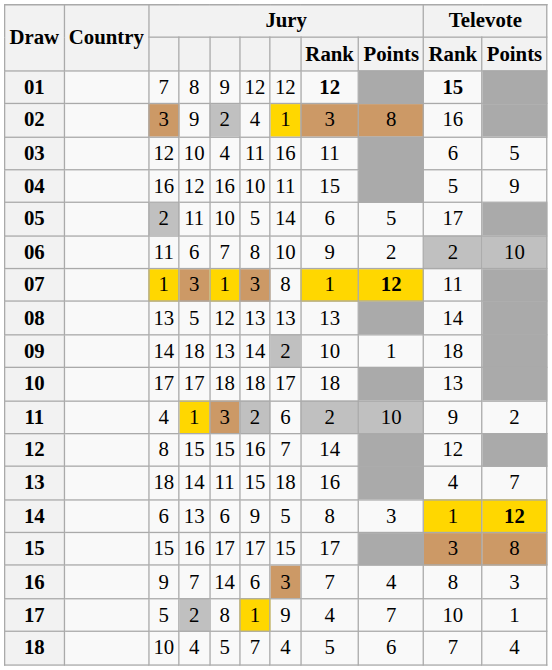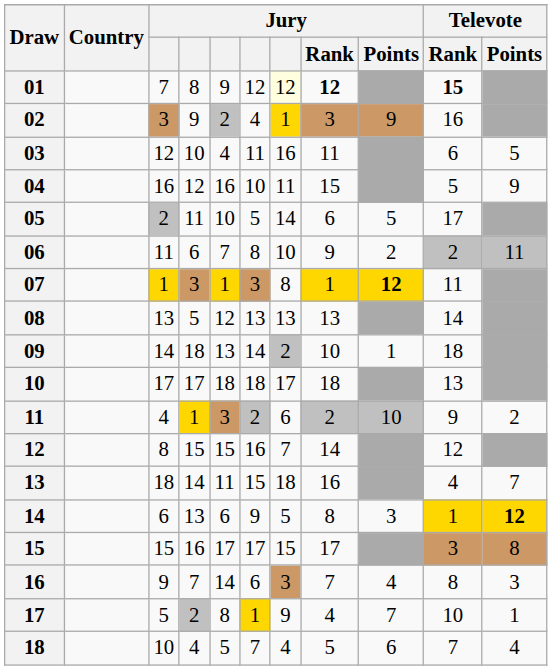 <table class="sortable wikitable collapsible plainrowheaders" style="text-align:center;">
 <tr>
 </tr>
 <tr>
 <th scope="col" rowspan="2">Draw</th>
 <th scope="col" rowspan="2">Country</th>
 <th scope="col" colspan="7">Jury</th>
 <th scope="col" colspan="2">Televote</th>
 </tr>
 <tr>
 <th scope="col"><small></small></th>
 <th scope="col"><small></small></th>
 <th scope="col"><small></small></th>
 <th scope="col"><small></small></th>
 <th scope="col"><small></small></th>
 <th scope="col">Rank</th>
 <th scope="col">Points</th>
 <th scope="col">Rank</th>
 <th scope="col">Points</th>
 </tr>
 <tr>
 <th scope="row" style="text-align:center;">01</th>
 <td style="text-align:left;"></td>
 <td>7</td>
 <td>8</td>
 <td>9</td>
 <td>12</td>
-<td>12</td>
+<td style="background: lightyellow;">12</td>
 <td><strong>12</strong></td>
 <td style="background:#AAAAAA;"></td>
 <td><strong>15</strong></td>
 <td style="background:#AAAAAA;"></td>
 </tr>
 <tr>
 <th scope="row" style="text-align:center;">02</th>
 <td style="text-align:left;"></td>
 <td style="background:#CC9966;">3</td>
 <td>9</td>
 <td style="background:silver;">2</td>
 <td>4</td>
 <td style="background:gold;">1</td>
 <td style="background:#CC9966;">3</td>
-<td style="background:#CC9966;">8</td>
+<td style="background:#CC9966;">9</td>
 <td>16</td>
 <td style="background:#AAAAAA;"></td>
 </tr>
 <tr>
 <th scope="row" style="text-align:center;">03</th>
 <td style="text-align:left;"></td>
 <td>12</td>
 <td>10</td>
 <td>4</td>
 <td>11</td>
 <td>16</td>
 <td>11</td>
 <td style="background:#AAAAAA;"></td>
 <td>6</td>
 <td>5</td>
 </tr>
 <tr>
 <th scope="row" style="text-align:center;">04</th>
 <td style="text-align:left;"></td>
 <td>16</td>
 <td>12</td>
 <td>16</td>
 <td>10</td>
 <td>11</td>
 <td>15</td>
 <td style="background:#AAAAAA;"></td>
 <td>5</td>
 <td>9</td>
 </tr>
 <tr>
 <th scope="row" style="text-align:center;">05</th>
 <td style="text-align:left;"></td>
 <td style="background:silver;">2</td>
 <td>11</td>
 <td>10</td>
 <td>5</td>
 <td>14</td>
 <td>6</td>
 <td>5</td>
 <td>17</td>
 <td style="background:#AAAAAA;"></td>
 </tr>
 <tr>
 <th scope="row" style="text-align:center;">06</th>
 <td style="text-align:left;"></td>
 <td>11</td>
 <td>6</td>
 <td>7</td>
 <td>8</td>
 <td>10</td>
 <td>9</td>
 <td>2</td>
 <td style="background:silver;">2</td>
-<td style="background:silver;">10</td>
+<td style="background:silver;">11</td>
 </tr>
 <tr>
 <th scope="row" style="text-align:center;">07</th>
 <td style="text-align:left;"></td>
 <td style="background:gold;">1</td>
 <td style="background:#CC9966;">3</td>
 <td style="background:gold;">1</td>
 <td style="background:#CC9966;">3</td>
 <td>8</td>
 <td style="background:gold;">1</td>
 <td style="background:gold;"><strong>12</strong></td>
 <td>11</td>
 <td style="background:#AAAAAA;"></td>
 </tr>
 <tr>
 <th scope="row" style="text-align:center;">08</th>
 <td style="text-align:left;"></td>
 <td>13</td>
 <td>5</td>
 <td>12</td>
 <td>13</td>
 <td>13</td>
 <td>13</td>
 <td style="background:#AAAAAA;"></td>
 <td>14</td>
 <td style="background:#AAAAAA;"></td>
 </tr>
 <tr>
 <th scope="row" style="text-align:center;">09</th>
 <td style="text-align:left;"></td>
 <td>14</td>
 <td>18</td>
 <td>13</td>
 <td>14</td>
 <td style="background:silver;">2</td>
 <td>10</td>
 <td>1</td>
 <td>18</td>
 <td style="background:#AAAAAA;"></td>
 </tr>
 <tr>
 <th scope="row" style="text-align:center;">10</th>
 <td style="text-align:left;"></td>
 <td>17</td>
 <td>17</td>
 <td>18</td>
 <td>18</td>
 <td>17</td>
 <td>18</td>
 <td style="background:#AAAAAA;"></td>
 <td>13</td>
 <td style="background:#AAAAAA;"></td>
 </tr>
 <tr>
 <th scope="row" style="text-align:center;">11</th>
 <td style="text-align:left;"></td>
 <td>4</td>
 <td style="background:gold;">1</td>
 <td style="background:#CC9966;">3</td>
 <td style="background:silver;">2</td>
 <td>6</td>
 <td style="background:silver;">2</td>
 <td style="background:silver;">10</td>
 <td>9</td>
 <td>2</td>
 </tr>
 <tr>
 <th scope="row" style="text-align:center;">12</th>
 <td style="text-align:left;"></td>
 <td>8</td>
 <td>15</td>
 <td>15</td>
 <td>16</td>
 <td>7</td>
 <td>14</td>
 <td style="background:#AAAAAA;"></td>
 <td>12</td>
 <td style="background:#AAAAAA;"></td>
 </tr>
 <tr>
 <th scope="row" style="text-align:center;">13</th>
 <td style="text-align:left;"></td>
 <td>18</td>
 <td>14</td>
 <td>11</td>
 <td>15</td>
 <td>18</td>
 <td>16</td>
 <td style="background:#AAAAAA;"></td>
 <td>4</td>
 <td>7</td>
 </tr>
 <tr>
 <th scope="row" style="text-align:center;">14</th>
 <td style="text-align:left;"></td>
 <td>6</td>
 <td>13</td>
 <td>6</td>
 <td>9</td>
 <td>5</td>
 <td>8</td>
 <td>3</td>
 <td style="background:gold;">1</td>
 <td style="background:gold;"><strong>12</strong></td>
 </tr>
 <tr>
 <th scope="row" style="text-align:center;">15</th>
 <td style="text-align:left;"></td>
 <td>15</td>
 <td>16</td>
 <td>17</td>
 <td>17</td>
 <td>15</td>
 <td>17</td>
 <td style="background:#AAAAAA;"></td>
 <td style="background:#CC9966;">3</td>
 <td style="background:#CC9966;">8</td>
 </tr>
 <tr>
 <th scope="row" style="text-align:center;">16</th>
 <td style="text-align:left;"></td>
 <td>9</td>
 <td>7</td>
 <td>14</td>
 <td>6</td>
 <td style="background:#CC9966;">3</td>
 <td>7</td>
 <td>4</td>
 <td>8</td>
 <td>3</td>
 </tr>
 <tr>
 <th scope="row" style="text-align:center;">17</th>
 <td style="text-align:left;"></td>
 <td>5</td>
 <td style="background:silver;">2</td>
 <td>8</td>
 <td style="background:gold;">1</td>
 <td>9</td>
 <td>4</td>
 <td>7</td>
 <td>10</td>
 <td>1</td>
 </tr>
 <tr>
 <th scope="row" style="text-align:center;">18</th>
 <td style="text-align:left;"></td>
 <td>10</td>
 <td>4</td>
 <td>5</td>
 <td>7</td>
 <td>4</td>
 <td>5</td>
 <td>6</td>
 <td>7</td>
 <td>4</td>
 </tr>
 </table>
